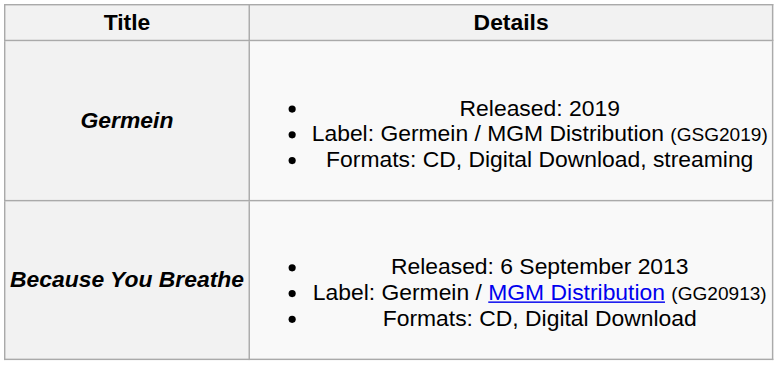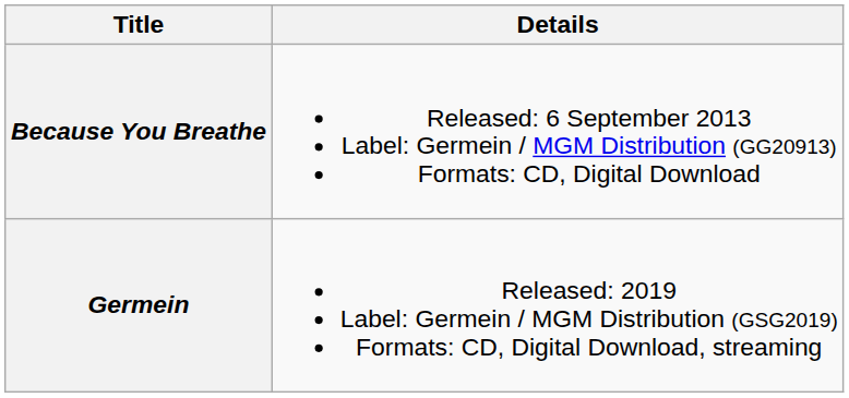 <table class="wikitable plainrowheaders" style="text-align:center">
 <tr>
 <th>Title</th>
 <th>Details</th>
 </tr>
 <tr>
+<th scope="row"><em>Because You Breathe</em></th>
+<td><br><ul><li>Released: 6 September 2013</li><li>Label: Germein / <a href='#'>MGM Distribution</a> <small>(GG20913)</small></li><li>Formats: CD, Digital Download</li></ul></td>
+</tr>
+<tr>
 <th scope="row"><em>Germein</em></th>
 <td><br><ul><li>Released: 2019</li><li>Label: Germein / MGM Distribution <small>(GSG2019)</small></li><li>Formats: CD, Digital Download, streaming</li></ul></td>
 </tr>
-<tr>
-<th scope="row"><em>Because You Breathe</em></th>
-<td><br><ul><li>Released: 6 September 2013</li><li>Label: Germein / <a href='#'>MGM Distribution</a> <small>(GG20913)</small></li><li>Formats: CD, Digital Download</li></ul></td>
-</tr>
 </table>
